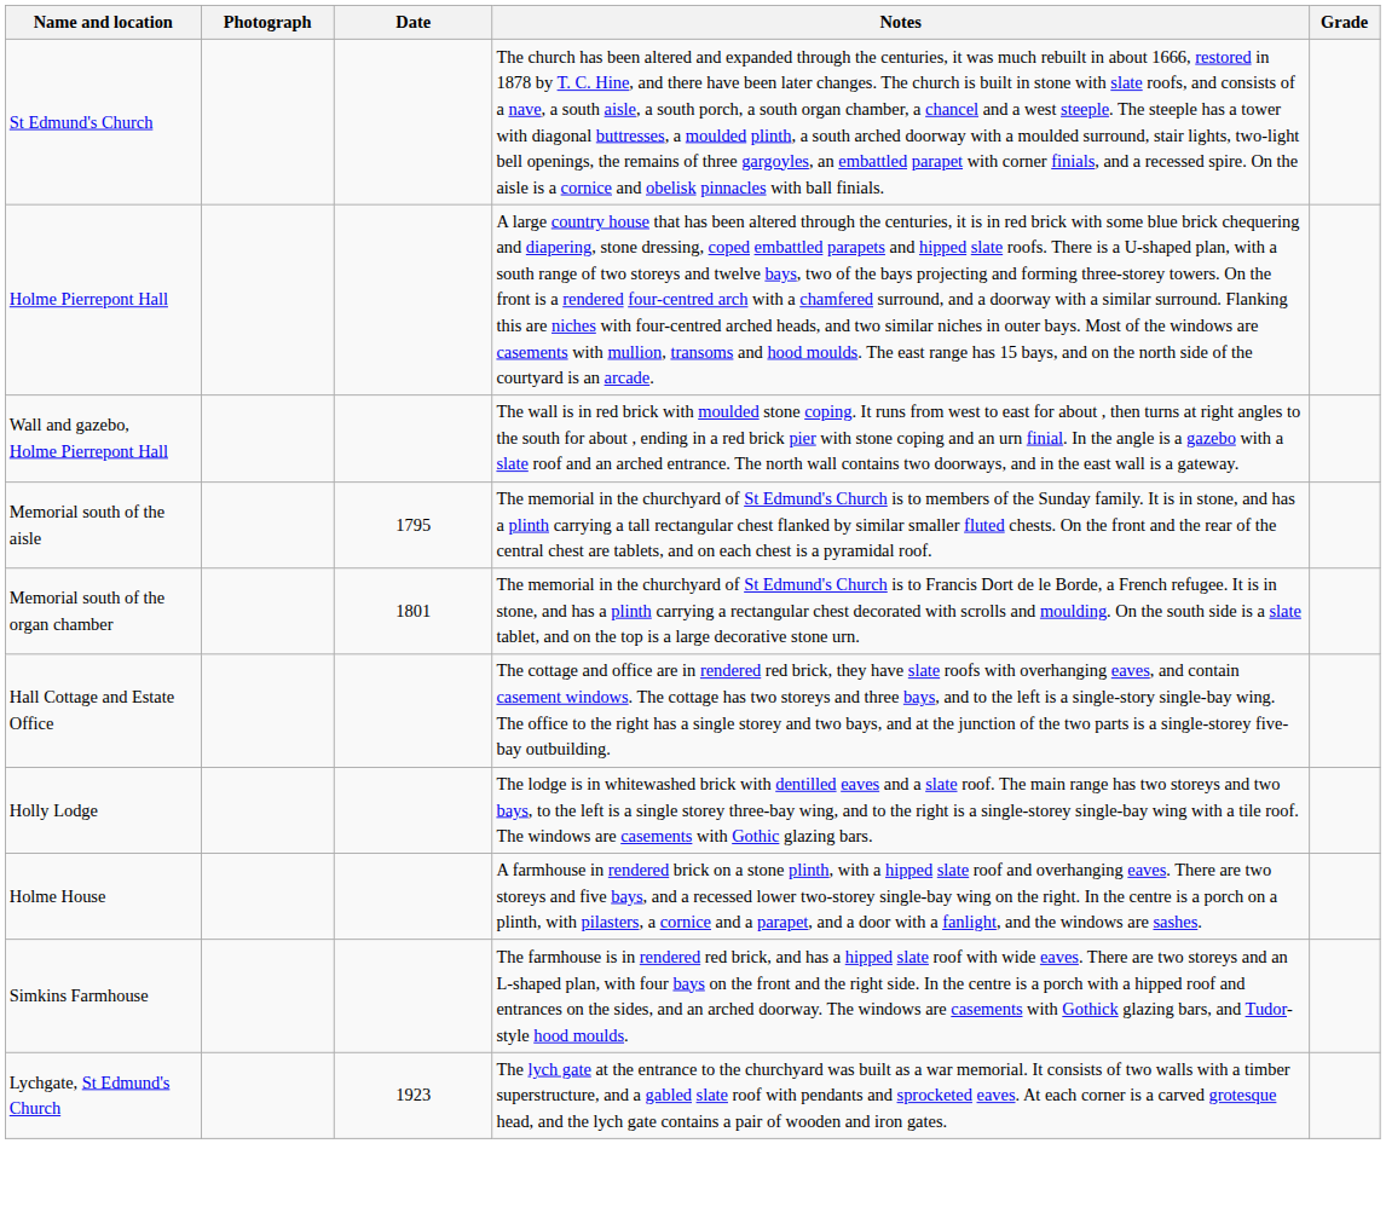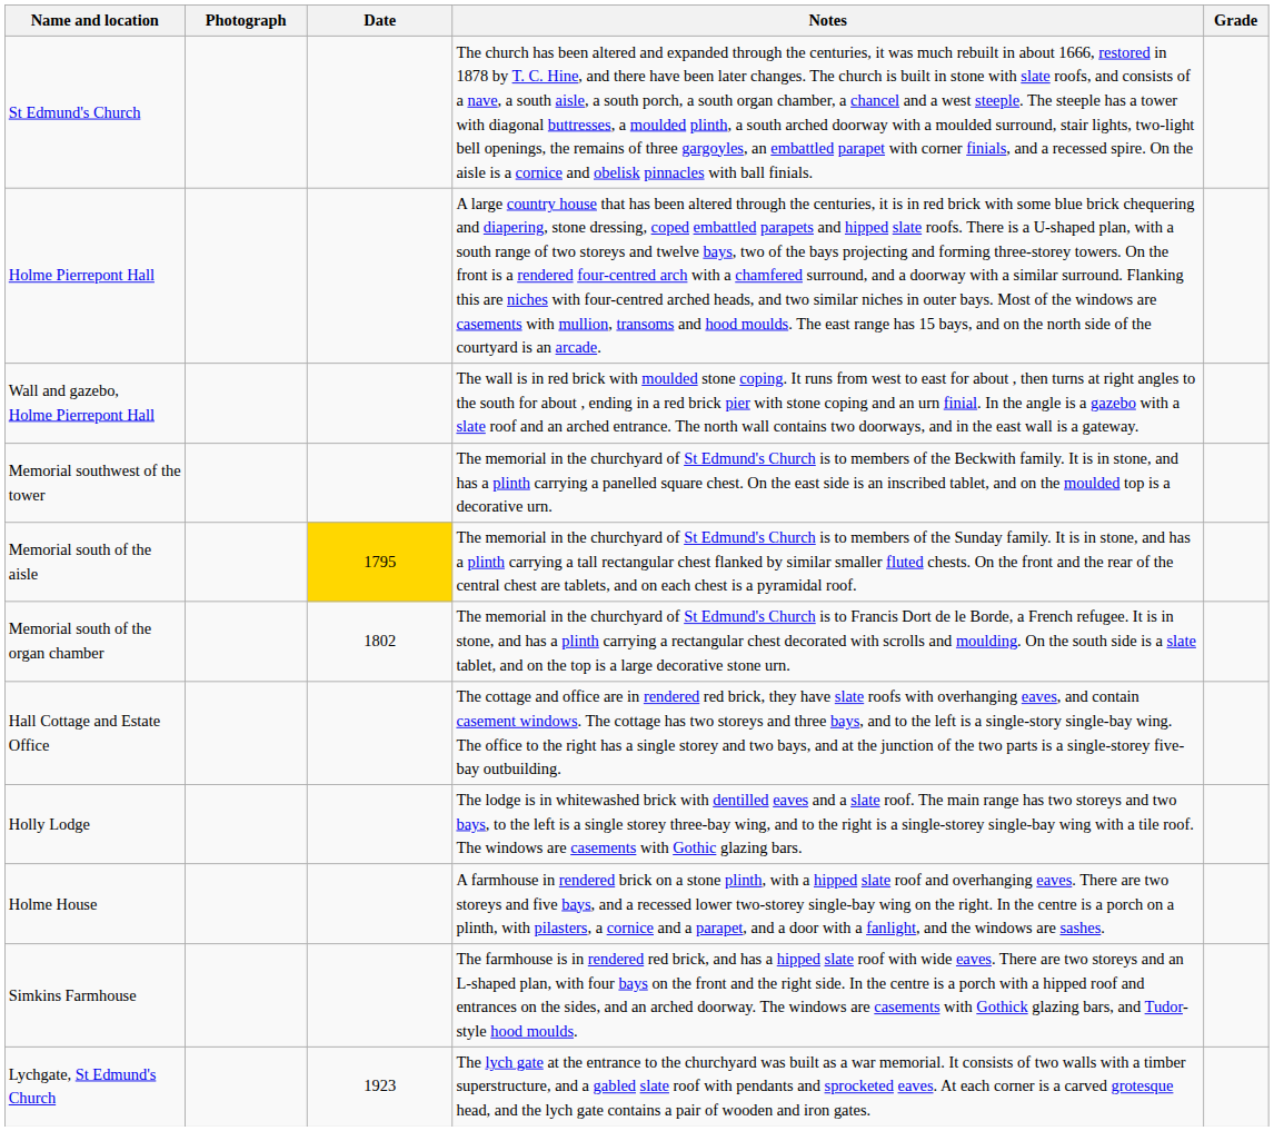 <table class="wikitable sortable plainrowheaders" style="width:100%; border:0px; text-align:left; line-height:150%">
 <tr>
 <th scope="col"  style="width:150px">Name and location</th>
 <th scope="col"  style="width:100px" class="unsortable">Photograph</th>
 <th scope="col"  style="width:120px">Date</th>
 <th scope="col"  style="width:650px" class="unsortable">Notes</th>
 <th scope="col"  style="width:50px">Grade</th>
 </tr>
 <tr>
 <td><a href='#'>St Edmund's Church</a><br><small></small></td>
 <td></td>
 <td align="center"></td>
 <td>The church has been altered and expanded through the centuries, it was much rebuilt in about 1666, <a href='#'>restored</a> in 1878 by <a href='#'>T. C. Hine</a>, and there have been later changes.  The church is built in stone with <a href='#'>slate</a> roofs, and consists of a <a href='#'>nave</a>, a south <a href='#'>aisle</a>, a south porch, a south organ chamber, a <a href='#'>chancel</a> and a west <a href='#'>steeple</a>.  The steeple has a tower with diagonal <a href='#'>buttresses</a>, a <a href='#'>moulded</a> <a href='#'>plinth</a>, a south arched doorway with a moulded surround, stair lights, two-light bell openings, the remains of three <a href='#'>gargoyles</a>, an <a href='#'>embattled</a> <a href='#'>parapet</a> with corner <a href='#'>finials</a>, and a recessed spire.  On the aisle is a <a href='#'>cornice</a> and <a href='#'>obelisk</a> <a href='#'>pinnacles</a> with ball finials.</td>
 <td align="center" ></td>
 </tr>
 <tr>
 <td><a href='#'>Holme Pierrepont Hall</a><br><small></small></td>
 <td></td>
 <td align="center"></td>
 <td>A large <a href='#'>country house</a> that has been altered through the centuries, it is in red brick with some blue brick chequering and <a href='#'>diapering</a>, stone dressing, <a href='#'>coped</a> <a href='#'>embattled</a> <a href='#'>parapets</a> and <a href='#'>hipped</a> <a href='#'>slate</a> roofs.  There is a U-shaped plan, with a south range of two storeys and twelve <a href='#'>bays</a>, two of the bays projecting and forming three-storey towers.  On the front is a <a href='#'>rendered</a> <a href='#'>four-centred arch</a> with a <a href='#'>chamfered</a> surround, and a doorway with a similar surround.  Flanking this are <a href='#'>niches</a> with four-centred arched heads, and two similar niches in outer bays.  Most of the windows are <a href='#'>casements</a> with <a href='#'>mullion</a>, <a href='#'>transoms</a> and <a href='#'>hood moulds</a>.  The east range has 15 bays, and on the north side of the courtyard is an <a href='#'>arcade</a>.</td>
 <td align="center" ></td>
 </tr>
 <tr>
 <td>Wall and gazebo,<br><a href='#'>Holme Pierrepont Hall</a><br><small></small></td>
 <td></td>
 <td align="center"></td>
 <td>The wall is in red brick with <a href='#'>moulded</a> stone <a href='#'>coping</a>.  It runs from west to east for about , then turns at right angles to the south for about , ending in a red brick <a href='#'>pier</a> with stone coping and an urn <a href='#'>finial</a>.  In the angle is a <a href='#'>gazebo</a> with a <a href='#'>slate</a> roof and an arched entrance.  The north wall contains two doorways, and in the east wall is a gateway.</td>
 <td align="center" ></td>
 </tr>
 <tr>
+<td>Memorial southwest of the tower<br><small></small></td>
+<td></td>
+<td align="center"></td>
+<td>The memorial in the churchyard of <a href='#'>St Edmund's Church</a> is to members of the Beckwith family.  It is in stone, and has a <a href='#'>plinth</a> carrying a panelled square chest.  On the east side is an inscribed tablet, and on the <a href='#'>moulded</a> top is a decorative urn.</td>
+<td align="center" ></td>
+</tr>
+<tr>
 <td>Memorial south of the aisle<br><small></small></td>
 <td></td>
-<td align="center">1795</td>
+<td align="center" style="background: gold;">1795</td>
 <td>The memorial in the churchyard of <a href='#'>St Edmund's Church</a> is to members of the Sunday family.  It is in stone, and has a <a href='#'>plinth</a> carrying a tall rectangular chest flanked by similar smaller <a href='#'>fluted</a> chests.  On the front and the rear of the central chest are tablets, and on each chest is a pyramidal roof.</td>
 <td align="center" ></td>
 </tr>
 <tr>
 <td>Memorial south of the organ chamber<br><small></small></td>
 <td></td>
-<td align="center">1801</td>
+<td align="center">1802</td>
 <td>The memorial in the churchyard of <a href='#'>St Edmund's Church</a> is to Francis Dort de le Borde, a French refugee.  It is in stone, and has a <a href='#'>plinth</a> carrying a rectangular chest decorated with scrolls and <a href='#'>moulding</a>.  On the south side is a <a href='#'>slate</a> tablet, and on the top is a large decorative stone urn.</td>
 <td align="center" ></td>
 </tr>
 <tr>
 <td>Hall Cottage and Estate Office<br><small></small></td>
 <td></td>
 <td align="center"></td>
 <td>The cottage and office are in <a href='#'>rendered</a> red brick, they have <a href='#'>slate</a> roofs with overhanging <a href='#'>eaves</a>, and contain <a href='#'>casement windows</a>.  The cottage has two storeys and three <a href='#'>bays</a>, and to the left is a single-story single-bay wing.  The office to the right has a single storey and two bays, and at the junction of the two parts is a single-storey five-bay outbuilding.</td>
 <td align="center" ></td>
 </tr>
 <tr>
 <td>Holly Lodge<br><small></small></td>
 <td></td>
 <td align="center"></td>
 <td>The lodge is in whitewashed brick with <a href='#'>dentilled</a> <a href='#'>eaves</a> and a <a href='#'>slate</a> roof.  The main range has two storeys and two <a href='#'>bays</a>, to the left is a single storey three-bay wing, and to the right is a single-storey single-bay wing with a tile roof.  The windows are <a href='#'>casements</a> with <a href='#'>Gothic</a> glazing bars.</td>
 <td align="center" ></td>
 </tr>
 <tr>
 <td>Holme House<br><small></small></td>
 <td></td>
 <td align="center"></td>
 <td>A farmhouse in <a href='#'>rendered</a> brick on a stone <a href='#'>plinth</a>, with a <a href='#'>hipped</a> <a href='#'>slate</a> roof and overhanging <a href='#'>eaves</a>.  There are two storeys and five <a href='#'>bays</a>, and a recessed lower two-storey single-bay wing on the right.  In the centre is a porch on a plinth, with <a href='#'>pilasters</a>, a <a href='#'>cornice</a> and a <a href='#'>parapet</a>, and a door with a <a href='#'>fanlight</a>, and the windows are <a href='#'>sashes</a>.</td>
 <td align="center" ></td>
 </tr>
 <tr>
 <td>Simkins Farmhouse<br><small></small></td>
 <td></td>
 <td align="center"></td>
 <td>The farmhouse is in <a href='#'>rendered</a> red brick, and has a <a href='#'>hipped</a> <a href='#'>slate</a> roof with wide <a href='#'>eaves</a>.  There are two storeys and an L-shaped plan, with four <a href='#'>bays</a> on the front and the right side.  In the centre is a porch with a hipped roof and entrances on the sides, and an arched doorway.  The windows are <a href='#'>casements</a> with <a href='#'>Gothick</a> glazing bars, and <a href='#'>Tudor</a>-style <a href='#'>hood moulds</a>.</td>
 <td align="center" ></td>
 </tr>
 <tr>
 <td>Lychgate, <a href='#'>St Edmund's Church</a><br><small></small></td>
 <td></td>
 <td align="center">1923</td>
 <td>The <a href='#'>lych gate</a> at the entrance to the churchyard was built as a war memorial.  It consists of two walls with a timber superstructure, and a <a href='#'>gabled</a> <a href='#'>slate</a> roof with pendants and <a href='#'>sprocketed</a> <a href='#'>eaves</a>. At each corner is a carved <a href='#'>grotesque</a> head, and the lych gate contains a pair of wooden and iron gates.</td>
 <td align="center" ></td>
 </tr>
 <tr>
 </tr>
 </table>
